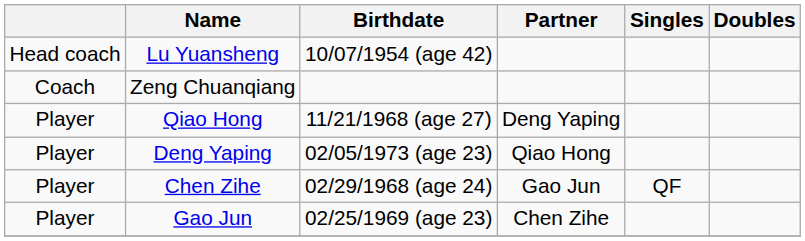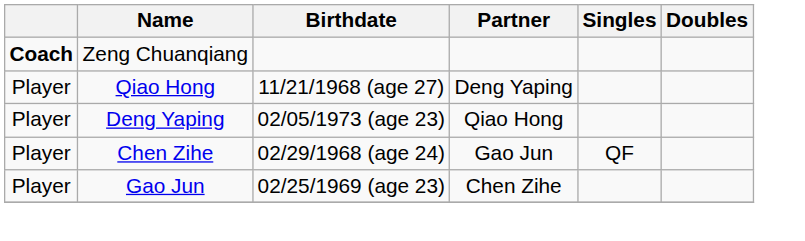 <table class="wikitable" style="text-align: center;">
 <tr>
 <th></th>
 <th>Name</th>
 <th>Birthdate</th>
 <th>Partner</th>
 <th>Singles</th>
 <th>Doubles</th>
 </tr>
 <tr>
-<td>Head coach</td>
-<td><a href='#'>Lu Yuansheng</a></td>
-<td>10/07/1954 (age 42)</td>
-<td></td>
-<td></td>
-<td></td>
-</tr>
-<tr>
-<td>Coach</td>
+<td><strong>Coach</strong></td>
 <td>Zeng Chuanqiang</td>
 <td></td>
 <td></td>
 <td></td>
 <td></td>
 </tr>
 <tr>
 <td>Player</td>
 <td><a href='#'>Qiao Hong</a></td>
 <td>11/21/1968 (age 27)</td>
 <td>Deng Yaping</td>
 <td></td>
 <td></td>
 </tr>
 <tr>
 <td>Player</td>
 <td><a href='#'>Deng Yaping</a></td>
 <td>02/05/1973 (age 23)</td>
 <td>Qiao Hong</td>
 <td></td>
 <td></td>
 </tr>
 <tr>
 <td>Player</td>
 <td><a href='#'>Chen Zihe</a></td>
 <td>02/29/1968 (age 24)</td>
 <td>Gao Jun</td>
 <td>QF</td>
 <td></td>
 </tr>
 <tr>
 <td>Player</td>
 <td><a href='#'>Gao Jun</a></td>
 <td>02/25/1969 (age 23)</td>
 <td>Chen Zihe</td>
 <td></td>
 <td></td>
 </tr>
 <tr>
 </tr>
 </table>
